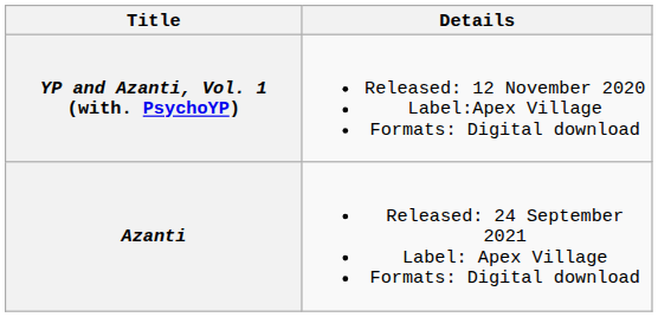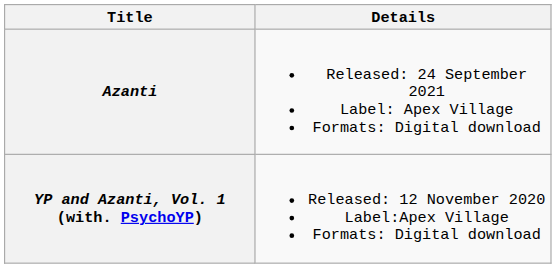 <table class="wikitable plainrowheaders" style="text-align:center;">
 <tr>
 <th scope="col" style="width:16em;">Title</th>
 <th scope="col" style="width:19em;">Details</th>
 </tr>
 <tr>
+<th scope="row"><em>Azanti</em></th>
+<td><br><ul><li>Released: 24 September 2021</li><li>Label: Apex Village</li><li>Formats: Digital download</li></ul></td>
+</tr>
+<tr>
 <th scope="row"><em>YP and Azanti, Vol. 1</em><br>(with. <a href='#'>PsychoYP</a>)</th>
 <td><br><ul><li>Released: 12 November 2020</li><li>Label:Apex Village</li><li>Formats: Digital download</li></ul></td>
 </tr>
-<tr>
-<th scope="row"><em>Azanti</em></th>
-<td><br><ul><li>Released: 24 September 2021</li><li>Label: Apex Village</li><li>Formats: Digital download</li></ul></td>
-</tr>
 </table>
